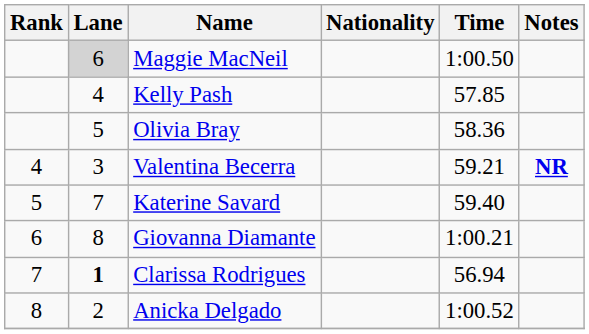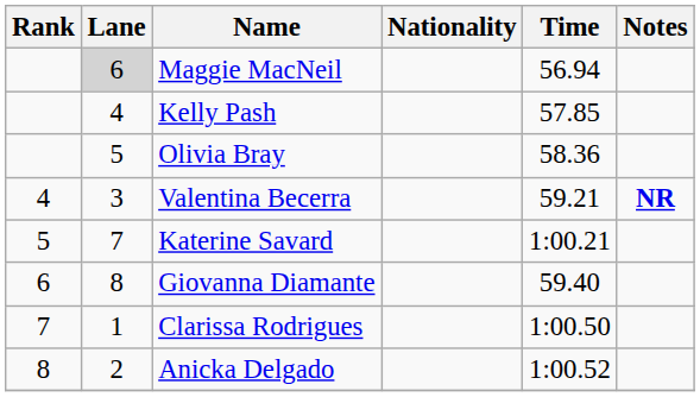 <table class="wikitable sortable" style="text-align:center">
 <tr>
 <th>Rank</th>
 <th>Lane</th>
 <th>Name</th>
 <th>Nationality</th>
 <th>Time</th>
 <th>Notes</th>
 </tr>
 <tr>
 <td></td>
 <td style="background: lightgrey;">6</td>
 <td align="left"><a href='#'>Maggie MacNeil</a></td>
 <td align="left"></td>
-<td>1:00.50</td>
+<td>56.94</td>
 <td></td>
 </tr>
 <tr>
 <td></td>
 <td>4</td>
 <td align="left"><a href='#'>Kelly Pash</a></td>
 <td align="left"></td>
 <td>57.85</td>
 <td></td>
 </tr>
 <tr>
 <td></td>
 <td>5</td>
 <td align="left"><a href='#'>Olivia Bray</a></td>
 <td align="left"></td>
 <td>58.36</td>
 <td></td>
 </tr>
 <tr>
 <td>4</td>
 <td>3</td>
 <td align="left"><a href='#'>Valentina Becerra</a></td>
 <td align="left"></td>
 <td>59.21</td>
 <td><strong><a href='#'>NR</a></strong></td>
 </tr>
 <tr>
 <td>5</td>
 <td>7</td>
 <td align="left"><a href='#'>Katerine Savard</a></td>
 <td align="left"></td>
-<td>59.40</td>
+<td>1:00.21</td>
 <td></td>
 </tr>
 <tr>
 <td>6</td>
 <td>8</td>
 <td align="left"><a href='#'>Giovanna Diamante</a></td>
 <td align="left"></td>
-<td>1:00.21</td>
+<td>59.40</td>
 <td></td>
 </tr>
 <tr>
 <td>7</td>
-<td><strong>1</strong></td>
+<td>1</td>
 <td align="left"><a href='#'>Clarissa Rodrigues</a></td>
 <td align="left"></td>
-<td>56.94</td>
+<td>1:00.50</td>
 <td></td>
 </tr>
 <tr>
 <td>8</td>
 <td>2</td>
 <td align="left"><a href='#'>Anicka Delgado</a></td>
 <td align="left"></td>
 <td>1:00.52</td>
 <td></td>
 </tr>
 <tr>
 </tr>
 </table>
